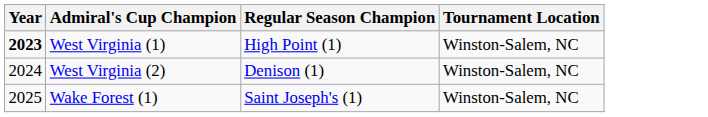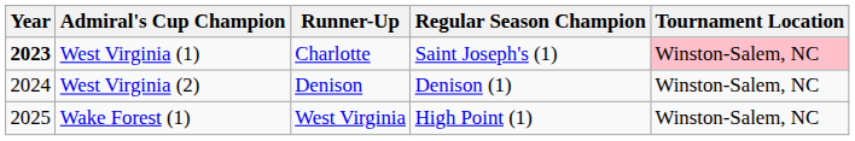 <table class="wikitable">
 <tr>
 <th>Year</th>
 <th>Admiral's Cup Champion</th>
+<th>Runner-Up</th>
 <th>Regular Season Champion</th>
 <th>Tournament Location</th>
 </tr>
 <tr>
 <td><strong>2023</strong></td>
 <td><a href='#'>West Virginia</a> (1)</td>
-<td><a href='#'>High Point</a> (1)</td>
-<td>Winston-Salem, NC</td>
+<td><a href='#'>Charlotte</a></td>
+<td><a href='#'>Saint Joseph's</a> (1)</td>
+<td style="background: pink;">Winston-Salem, NC</td>
 </tr>
 <tr>
 <td>2024</td>
 <td><a href='#'>West Virginia</a> (2)</td>
+<td><a href='#'>Denison</a></td>
 <td><a href='#'>Denison</a> (1)</td>
 <td>Winston-Salem, NC</td>
 </tr>
 <tr>
 <td>2025</td>
 <td><a href='#'>Wake Forest</a> (1)</td>
-<td><a href='#'>Saint Joseph's</a> (1)</td>
+<td><a href='#'>West Virginia</a></td>
+<td><a href='#'>High Point</a> (1)</td>
 <td>Winston-Salem, NC</td>
 </tr>
 </table>
